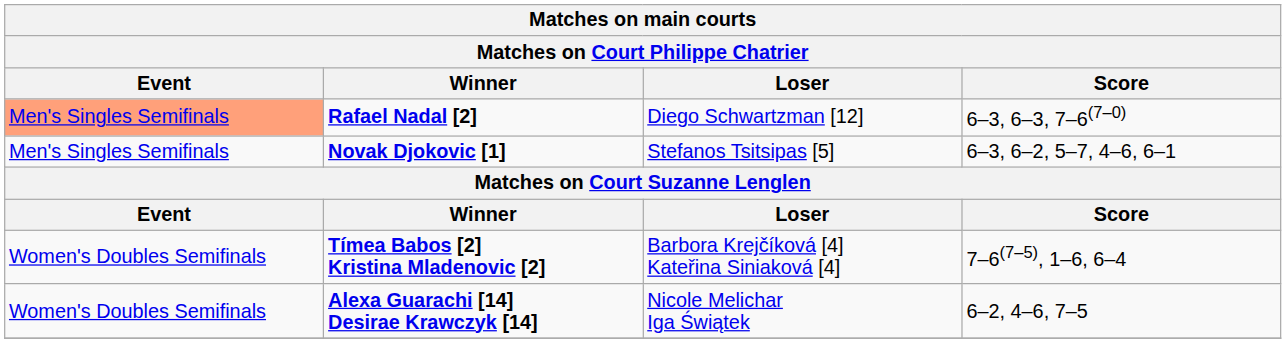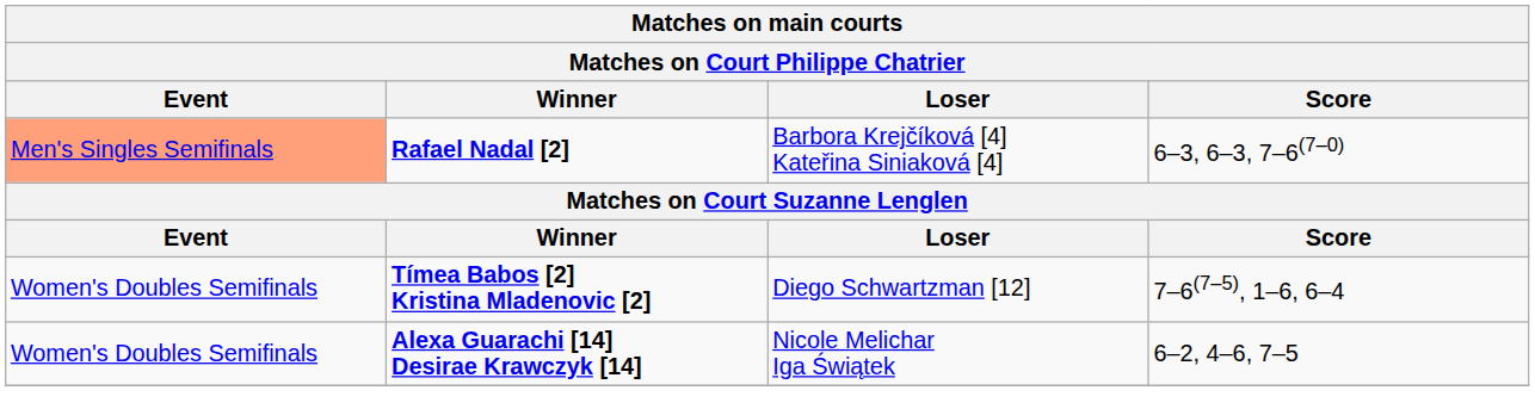 <table class="wikitable" style="margin:auto;">
 <tr>
 <th colspan="4" style="white-space:nowrap;">Matches on main courts</th>
 </tr>
 <tr>
 <th colspan="4"><strong>Matches on <a href='#'>Court Philippe Chatrier</a></strong></th>
 </tr>
 <tr>
 <th width=250>Event</th>
 <th width=250>Winner</th>
 <th width=250>Loser</th>
 <th width=250>Score</th>
 </tr>
 <tr>
 <td style="background: lightsalmon;"><a href='#'>Men's Singles Semifinals</a></td>
 <td><strong> <a href='#'>Rafael Nadal</a> [2]</strong></td>
-<td> <a href='#'>Diego Schwartzman</a> [12]</td>
+<td> <a href='#'>Barbora Krejčíková</a> [4]<br>  <a href='#'>Kateřina Siniaková</a> [4]</td>
 <td>6–3, 6–3, 7–6<sup>(7–0)</sup></td>
-</tr>
-<tr>
-<td><a href='#'>Men's Singles Semifinals</a></td>
-<td><strong> <a href='#'>Novak Djokovic</a> [1]</strong></td>
-<td> <a href='#'>Stefanos Tsitsipas</a> [5]</td>
-<td>6–3, 6–2, 5–7, 4–6, 6–1</td>
 </tr>
 <tr>
 <th colspan="4"><strong>Matches on <a href='#'>Court Suzanne Lenglen</a></strong></th>
 </tr>
 <tr>
 <th width=250>Event</th>
 <th width=250>Winner</th>
 <th width=250>Loser</th>
 <th width=250>Score</th>
 </tr>
 <tr>
 <td><a href='#'>Women's Doubles Semifinals</a></td>
 <td><strong> <a href='#'>Tímea Babos</a> [2]<br>  <a href='#'>Kristina Mladenovic</a> [2]</strong></td>
-<td> <a href='#'>Barbora Krejčíková</a> [4]<br>  <a href='#'>Kateřina Siniaková</a> [4]</td>
+<td> <a href='#'>Diego Schwartzman</a> [12]</td>
 <td>7–6<sup>(7–5)</sup>, 1–6, 6–4</td>
 </tr>
 <tr>
 <td><a href='#'>Women's Doubles Semifinals</a></td>
 <td><strong> <a href='#'>Alexa Guarachi</a> [14]<br>  <a href='#'>Desirae Krawczyk</a> [14]</strong></td>
 <td> <a href='#'>Nicole Melichar</a><br>  <a href='#'>Iga Świątek</a></td>
 <td>6–2, 4–6, 7–5</td>
 </tr>
 <tr>
 </tr>
 </table>
